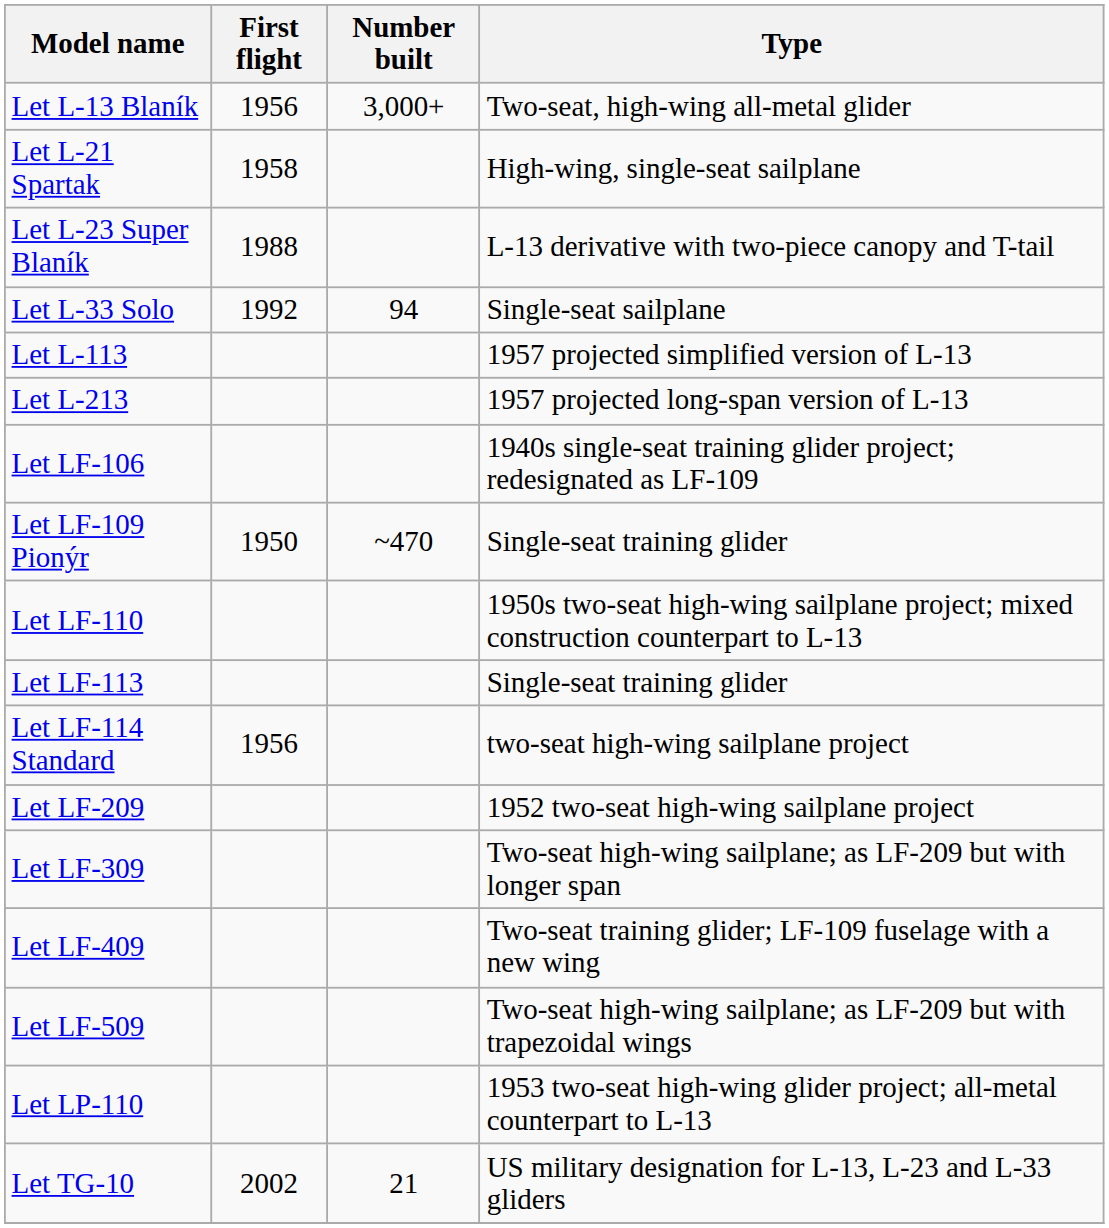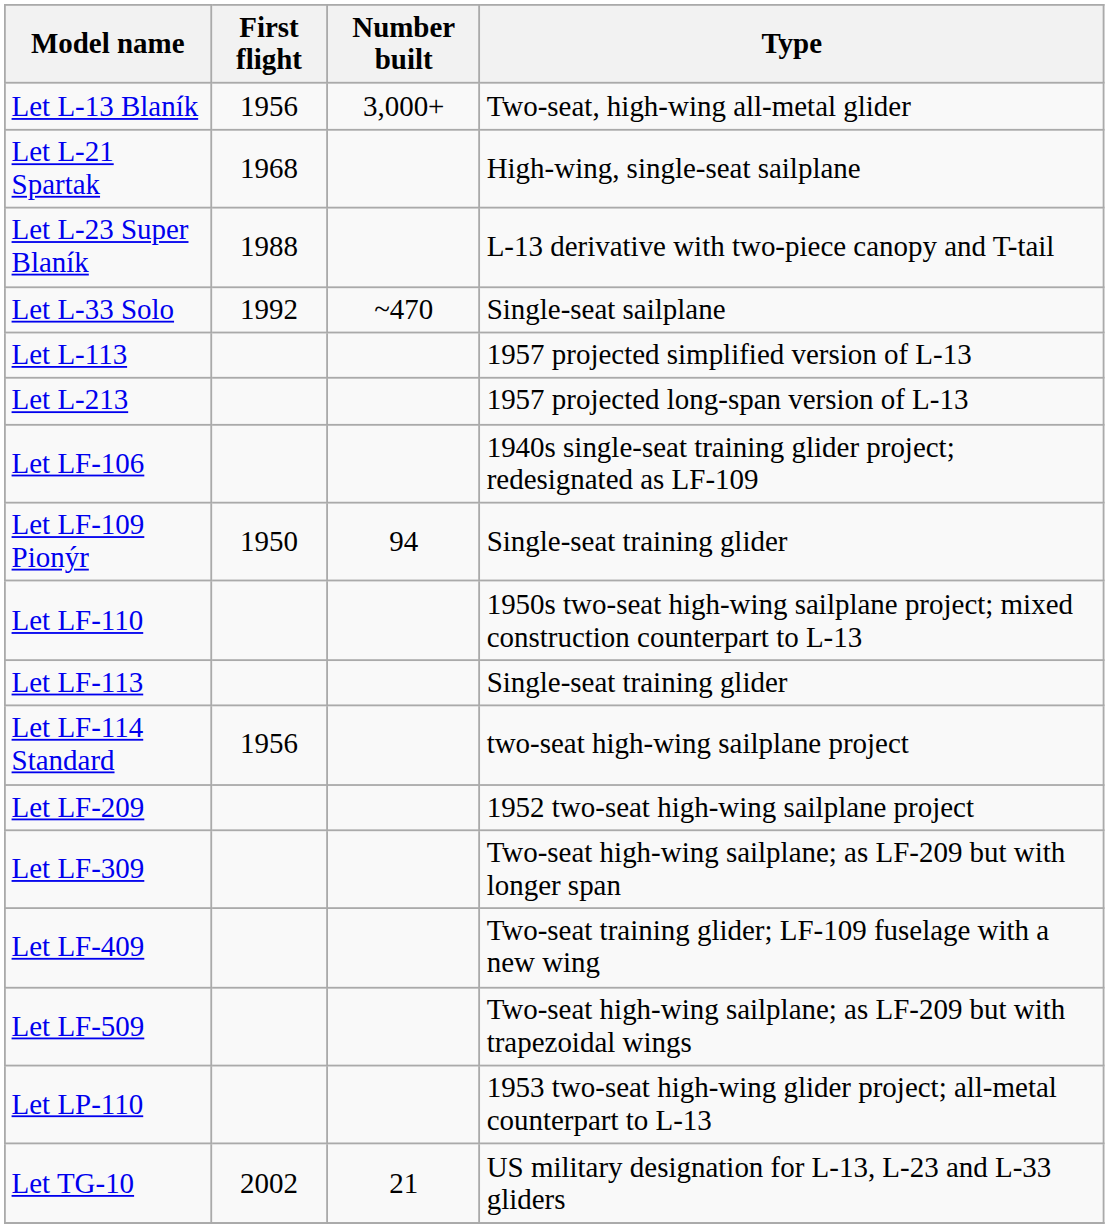 <table class="wikitable sortable">
 <tr>
 <th>Model name</th>
 <th>First flight</th>
 <th>Number built</th>
 <th>Type</th>
 </tr>
 <tr>
 <td align=left><a href='#'>Let L-13 Blaník</a></td>
 <td align=center>1956</td>
 <td align=center>3,000+</td>
 <td align=left>Two-seat, high-wing all-metal glider</td>
 </tr>
 <tr>
 <td align=left><a href='#'>Let L-21 Spartak</a></td>
-<td align=center>1958</td>
+<td align=center>1968</td>
 <td align=center></td>
 <td align=left>High-wing, single-seat sailplane</td>
 </tr>
 <tr>
 <td align=left><a href='#'>Let L-23 Super Blaník</a></td>
 <td align=center>1988</td>
 <td align=center></td>
 <td align=left>L-13 derivative with two-piece canopy and T-tail</td>
 </tr>
 <tr>
 <td align=left><a href='#'>Let L-33 Solo</a></td>
 <td align=center>1992</td>
-<td align=center>94</td>
+<td align=center>~470</td>
 <td align=left>Single-seat sailplane</td>
 </tr>
 <tr>
 <td align=left><a href='#'>Let L-113</a></td>
 <td align=center></td>
 <td align=center></td>
 <td align=left>1957 projected simplified version of L-13</td>
 </tr>
 <tr>
 <td align=left><a href='#'>Let L-213</a></td>
 <td align=center></td>
 <td align=center></td>
 <td align=left>1957 projected long-span version of L-13</td>
 </tr>
 <tr>
 <td align=left><a href='#'>Let LF-106</a></td>
 <td align=center></td>
 <td align=center></td>
 <td align=left>1940s single-seat training glider project; redesignated as LF-109</td>
 </tr>
 <tr>
 <td align=left><a href='#'>Let LF-109 Pionýr</a></td>
 <td align=center>1950</td>
-<td align=center>~470</td>
+<td align=center>94</td>
 <td align=left>Single-seat training glider</td>
 </tr>
 <tr>
 <td align=left><a href='#'>Let LF-110</a></td>
 <td align=center></td>
 <td align=center></td>
 <td align=left>1950s two-seat high-wing sailplane project; mixed construction counterpart to L-13</td>
 </tr>
 <tr>
 <td align=left><a href='#'>Let LF-113</a></td>
 <td align=center></td>
 <td align=center></td>
 <td align=left>Single-seat training glider</td>
 </tr>
 <tr>
 <td align=left><a href='#'>Let LF-114 Standard</a></td>
 <td align=center>1956</td>
 <td align=center></td>
 <td align=left>two-seat high-wing sailplane project</td>
 </tr>
 <tr>
 <td align=left><a href='#'>Let LF-209</a></td>
 <td align=center></td>
 <td align=center></td>
 <td align=left>1952 two-seat high-wing sailplane project</td>
 </tr>
 <tr>
 <td align=left><a href='#'>Let LF-309</a></td>
 <td align=center></td>
 <td align=center></td>
 <td align=left>Two-seat high-wing sailplane; as LF-209 but with longer span</td>
 </tr>
 <tr>
 <td align=left><a href='#'>Let LF-409</a></td>
 <td align=center></td>
 <td align=center></td>
 <td align=left>Two-seat training glider; LF-109 fuselage with a new wing</td>
 </tr>
 <tr>
 <td align=left><a href='#'>Let LF-509</a></td>
 <td align=center></td>
 <td align=center></td>
 <td align=left>Two-seat high-wing sailplane; as LF-209 but with trapezoidal wings</td>
 </tr>
 <tr>
 <td align=left><a href='#'>Let LP-110</a></td>
 <td align=center></td>
 <td align=center></td>
 <td align=left>1953 two-seat high-wing glider project; all-metal counterpart to L-13</td>
 </tr>
 <tr>
 <td align=left><a href='#'>Let TG-10</a></td>
 <td align=center>2002</td>
 <td align=center>21</td>
 <td align=left>US military designation for L-13, L-23 and L-33 gliders</td>
 </tr>
 <tr>
 </tr>
 </table>
